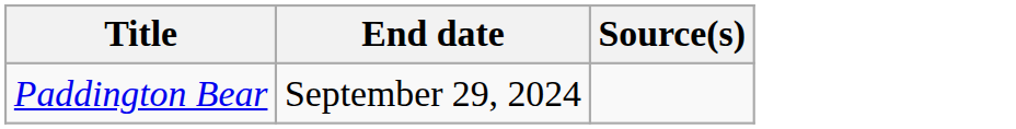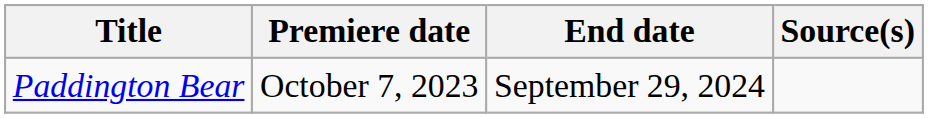 <table class="wikitable sortable">
 <tr>
 <th>Title</th>
+<th>Premiere date</th>
 <th>End date</th>
 <th>Source(s)</th>
 </tr>
 <tr>
 <td><em><a href='#'>Paddington Bear</a></em></td>
+<td>October 7, 2023</td>
 <td>September 29, 2024</td>
 <td></td>
 </tr>
 </table>
